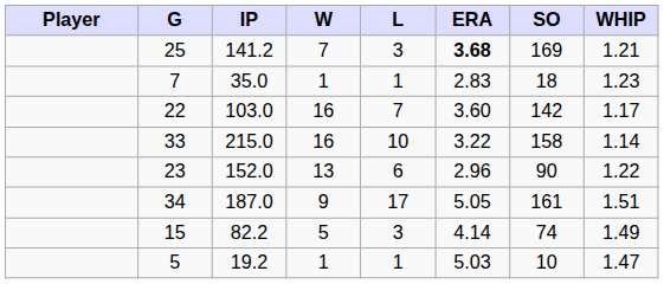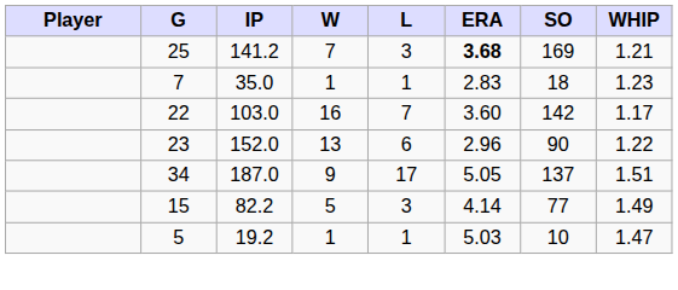 <table class="wikitable sortable">
 <tr>
 <th style="background:#ddf; width:16%;">Player</th>
 <th style="background:#ddf; width:9%;">G</th>
 <th style="background:#ddf; width:9%;">IP</th>
 <th style="background:#ddf; width:9%;">W</th>
 <th style="background:#ddf; width:9%;">L</th>
 <th style="background:#ddf; width:9%;">ERA</th>
 <th style="background:#ddf; width:9%;">SO</th>
 <th style="background:#ddf; width:9%;">WHIP</th>
 </tr>
 <tr style="text-align:center;">
 <td></td>
 <td>25</td>
 <td>141.2</td>
 <td>7</td>
 <td>3</td>
 <td><strong>3.68</strong></td>
 <td>169</td>
 <td>1.21</td>
 </tr>
 <tr style="text-align:center;">
 <td></td>
 <td>7</td>
 <td>35.0</td>
 <td>1</td>
 <td>1</td>
 <td>2.83</td>
 <td>18</td>
 <td>1.23</td>
 </tr>
 <tr style="text-align:center;">
 <td></td>
 <td>22</td>
 <td>103.0</td>
 <td>16</td>
 <td>7</td>
 <td>3.60</td>
 <td>142</td>
 <td>1.17</td>
 </tr>
 <tr style="text-align:center;">
-<td><strong></strong></td>
-<td>33</td>
-<td>215.0</td>
-<td>16</td>
-<td>10</td>
-<td>3.22</td>
-<td>158</td>
-<td>1.14</td>
-</tr>
-<tr style="text-align:center;">
 <td></td>
 <td>23</td>
 <td>152.0</td>
 <td>13</td>
 <td>6</td>
 <td>2.96</td>
 <td>90</td>
 <td>1.22</td>
 </tr>
 <tr style="text-align:center;">
 <td><strong></strong></td>
 <td>34</td>
 <td>187.0</td>
 <td>9</td>
 <td>17</td>
 <td>5.05</td>
-<td>161</td>
+<td>137</td>
 <td>1.51</td>
 </tr>
 <tr style="text-align:center;">
 <td></td>
 <td>15</td>
 <td>82.2</td>
 <td>5</td>
 <td>3</td>
 <td>4.14</td>
-<td>74</td>
+<td>77</td>
 <td>1.49</td>
 </tr>
 <tr style="text-align:center;">
 <td></td>
 <td>5</td>
 <td>19.2</td>
 <td>1</td>
 <td>1</td>
 <td>5.03</td>
 <td>10</td>
 <td>1.47</td>
 </tr>
 </table>
